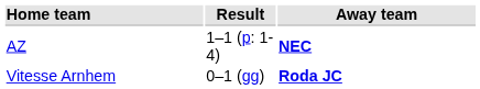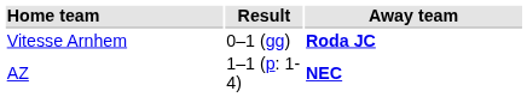 <table>
 <tr bgcolor="#E4E4E4">
 <th style="border-bottom:1px solid #AAAAAA" width="200" align="left">Home team</th>
 <th style="border-bottom:1px solid #AAAAAA" width="70" align="center">Result</th>
 <th style="border-bottom:1px solid #AAAAAA" width="200">Away team</th>
 </tr>
 <tr>
+<td><a href='#'>Vitesse Arnhem</a></td>
+<td>0–1 (<a href='#'>gg</a>)</td>
+<td><strong><a href='#'>Roda JC</a></strong></td>
+</tr>
+<tr>
 <td><a href='#'>AZ</a></td>
 <td>1–1 (<a href='#'>p</a>: 1-4)</td>
 <td><strong><a href='#'>NEC</a></strong></td>
 </tr>
-<tr>
-<td><a href='#'>Vitesse Arnhem</a></td>
-<td>0–1 (<a href='#'>gg</a>)</td>
-<td><strong><a href='#'>Roda JC</a></strong></td>
-</tr>
 </table>
